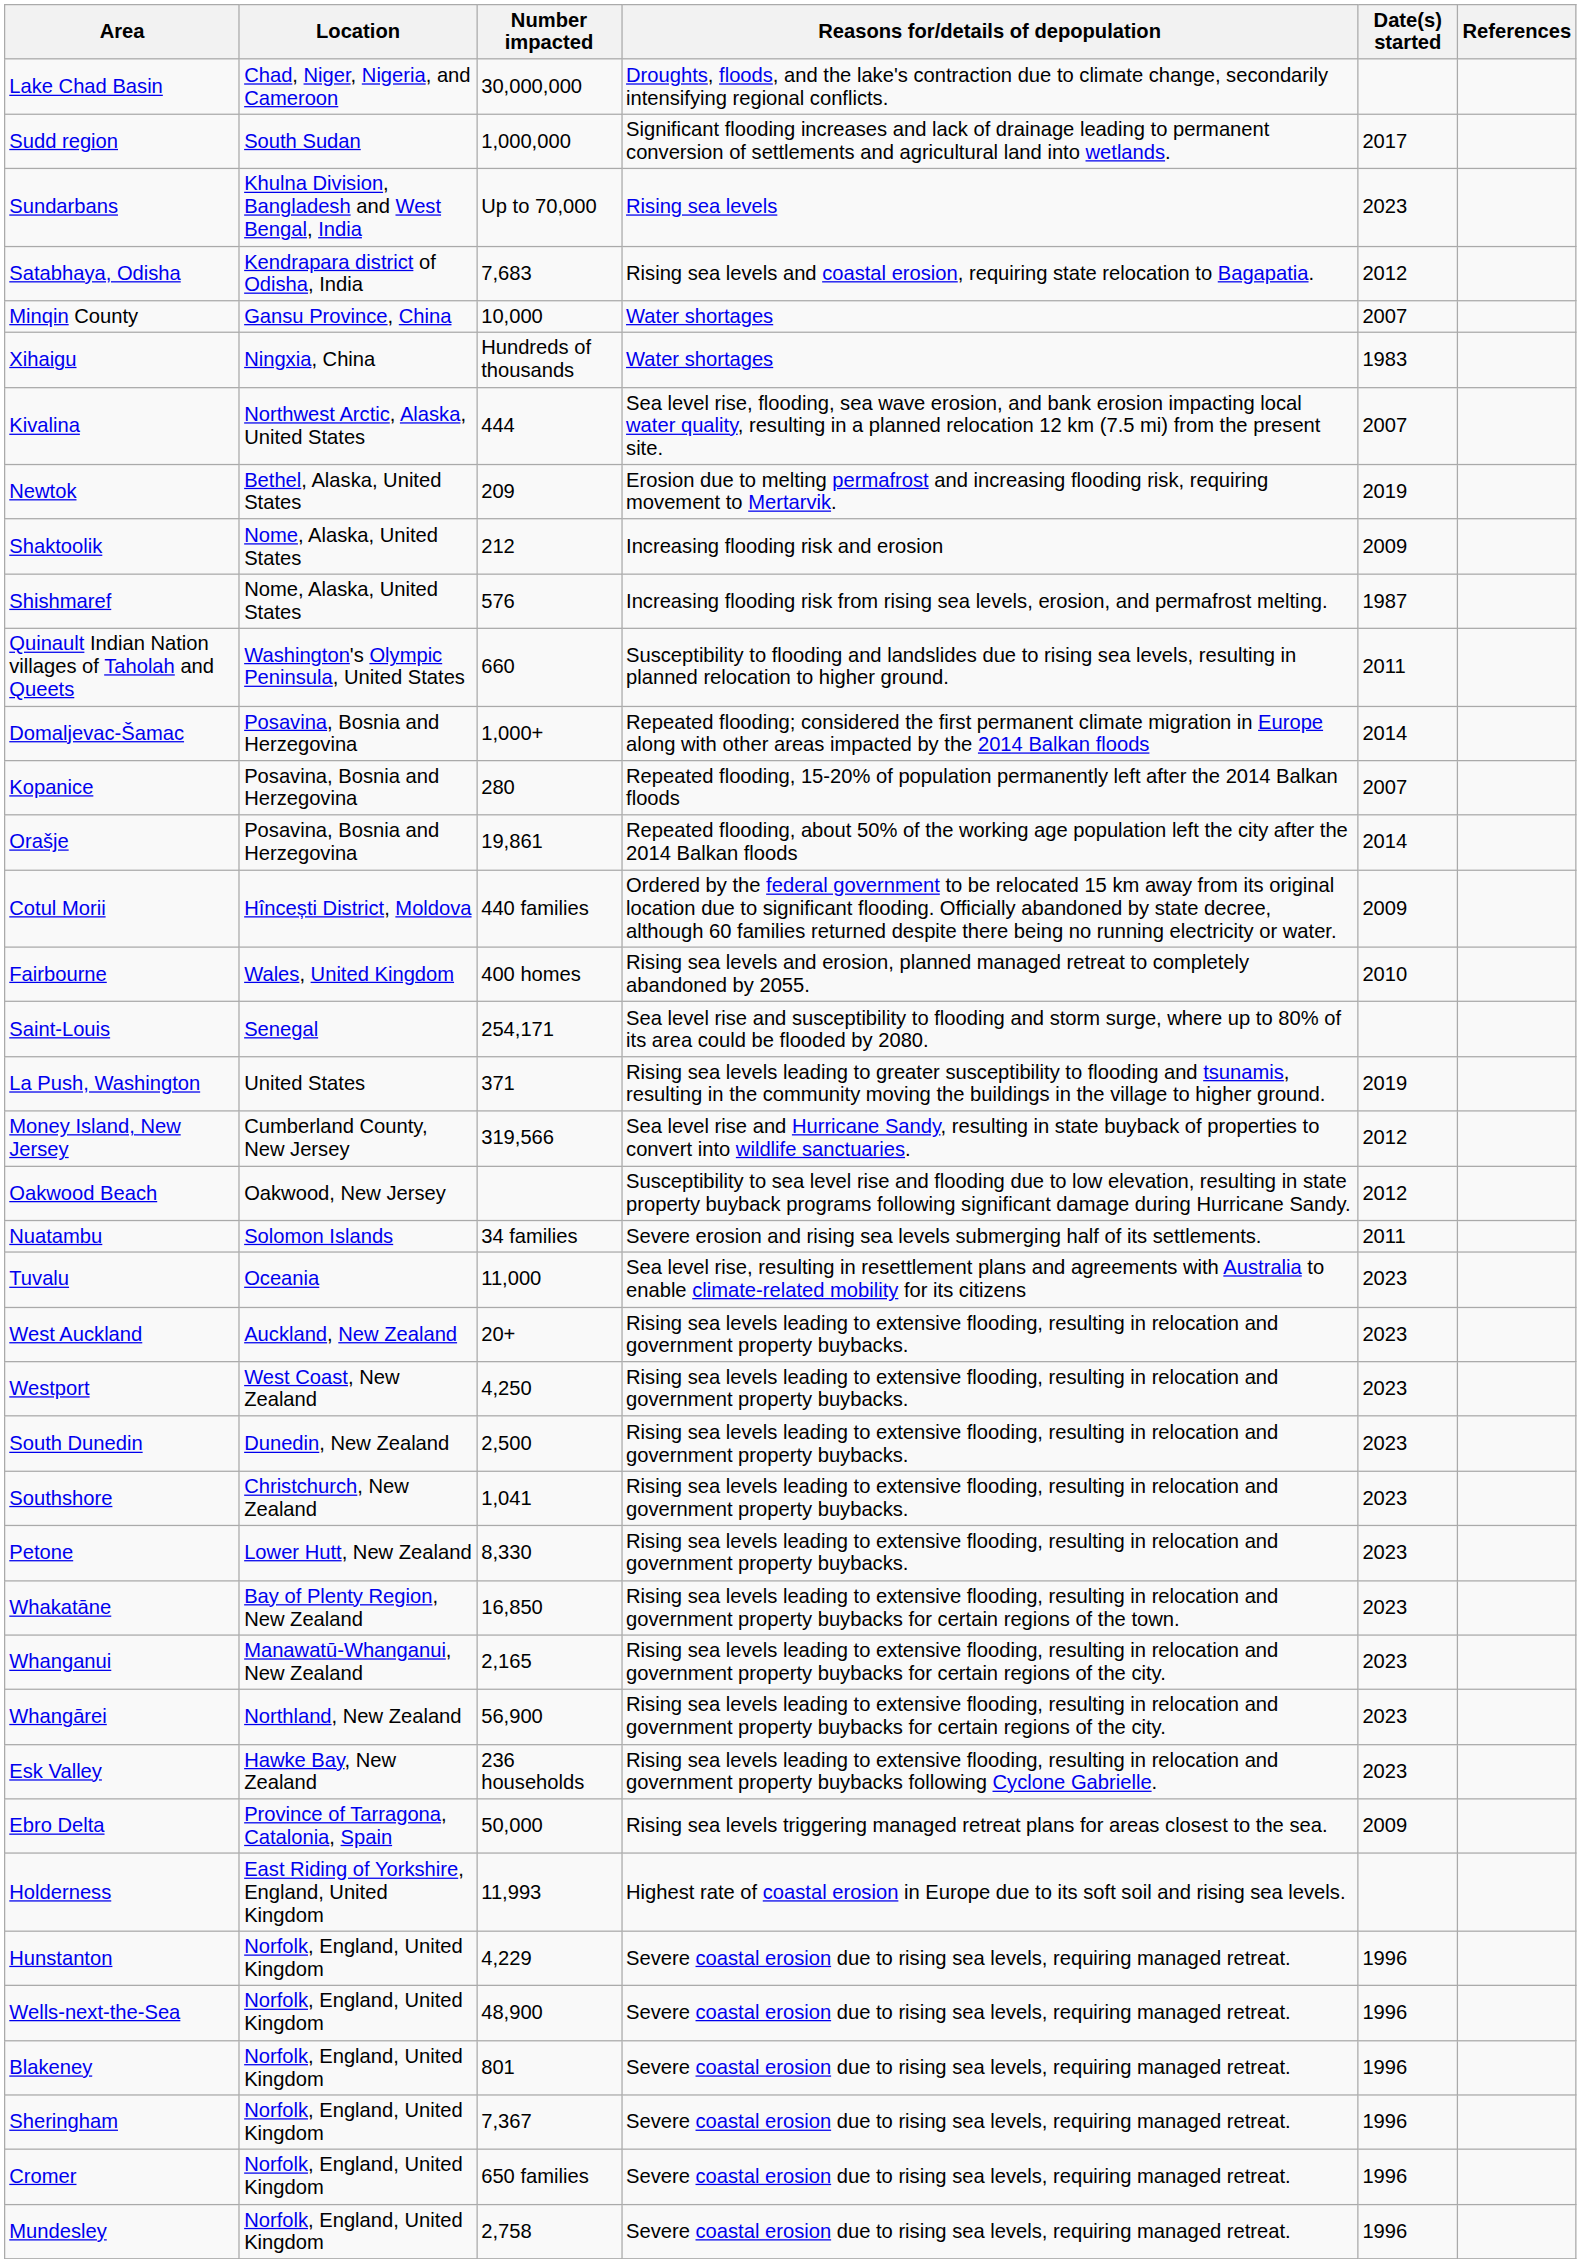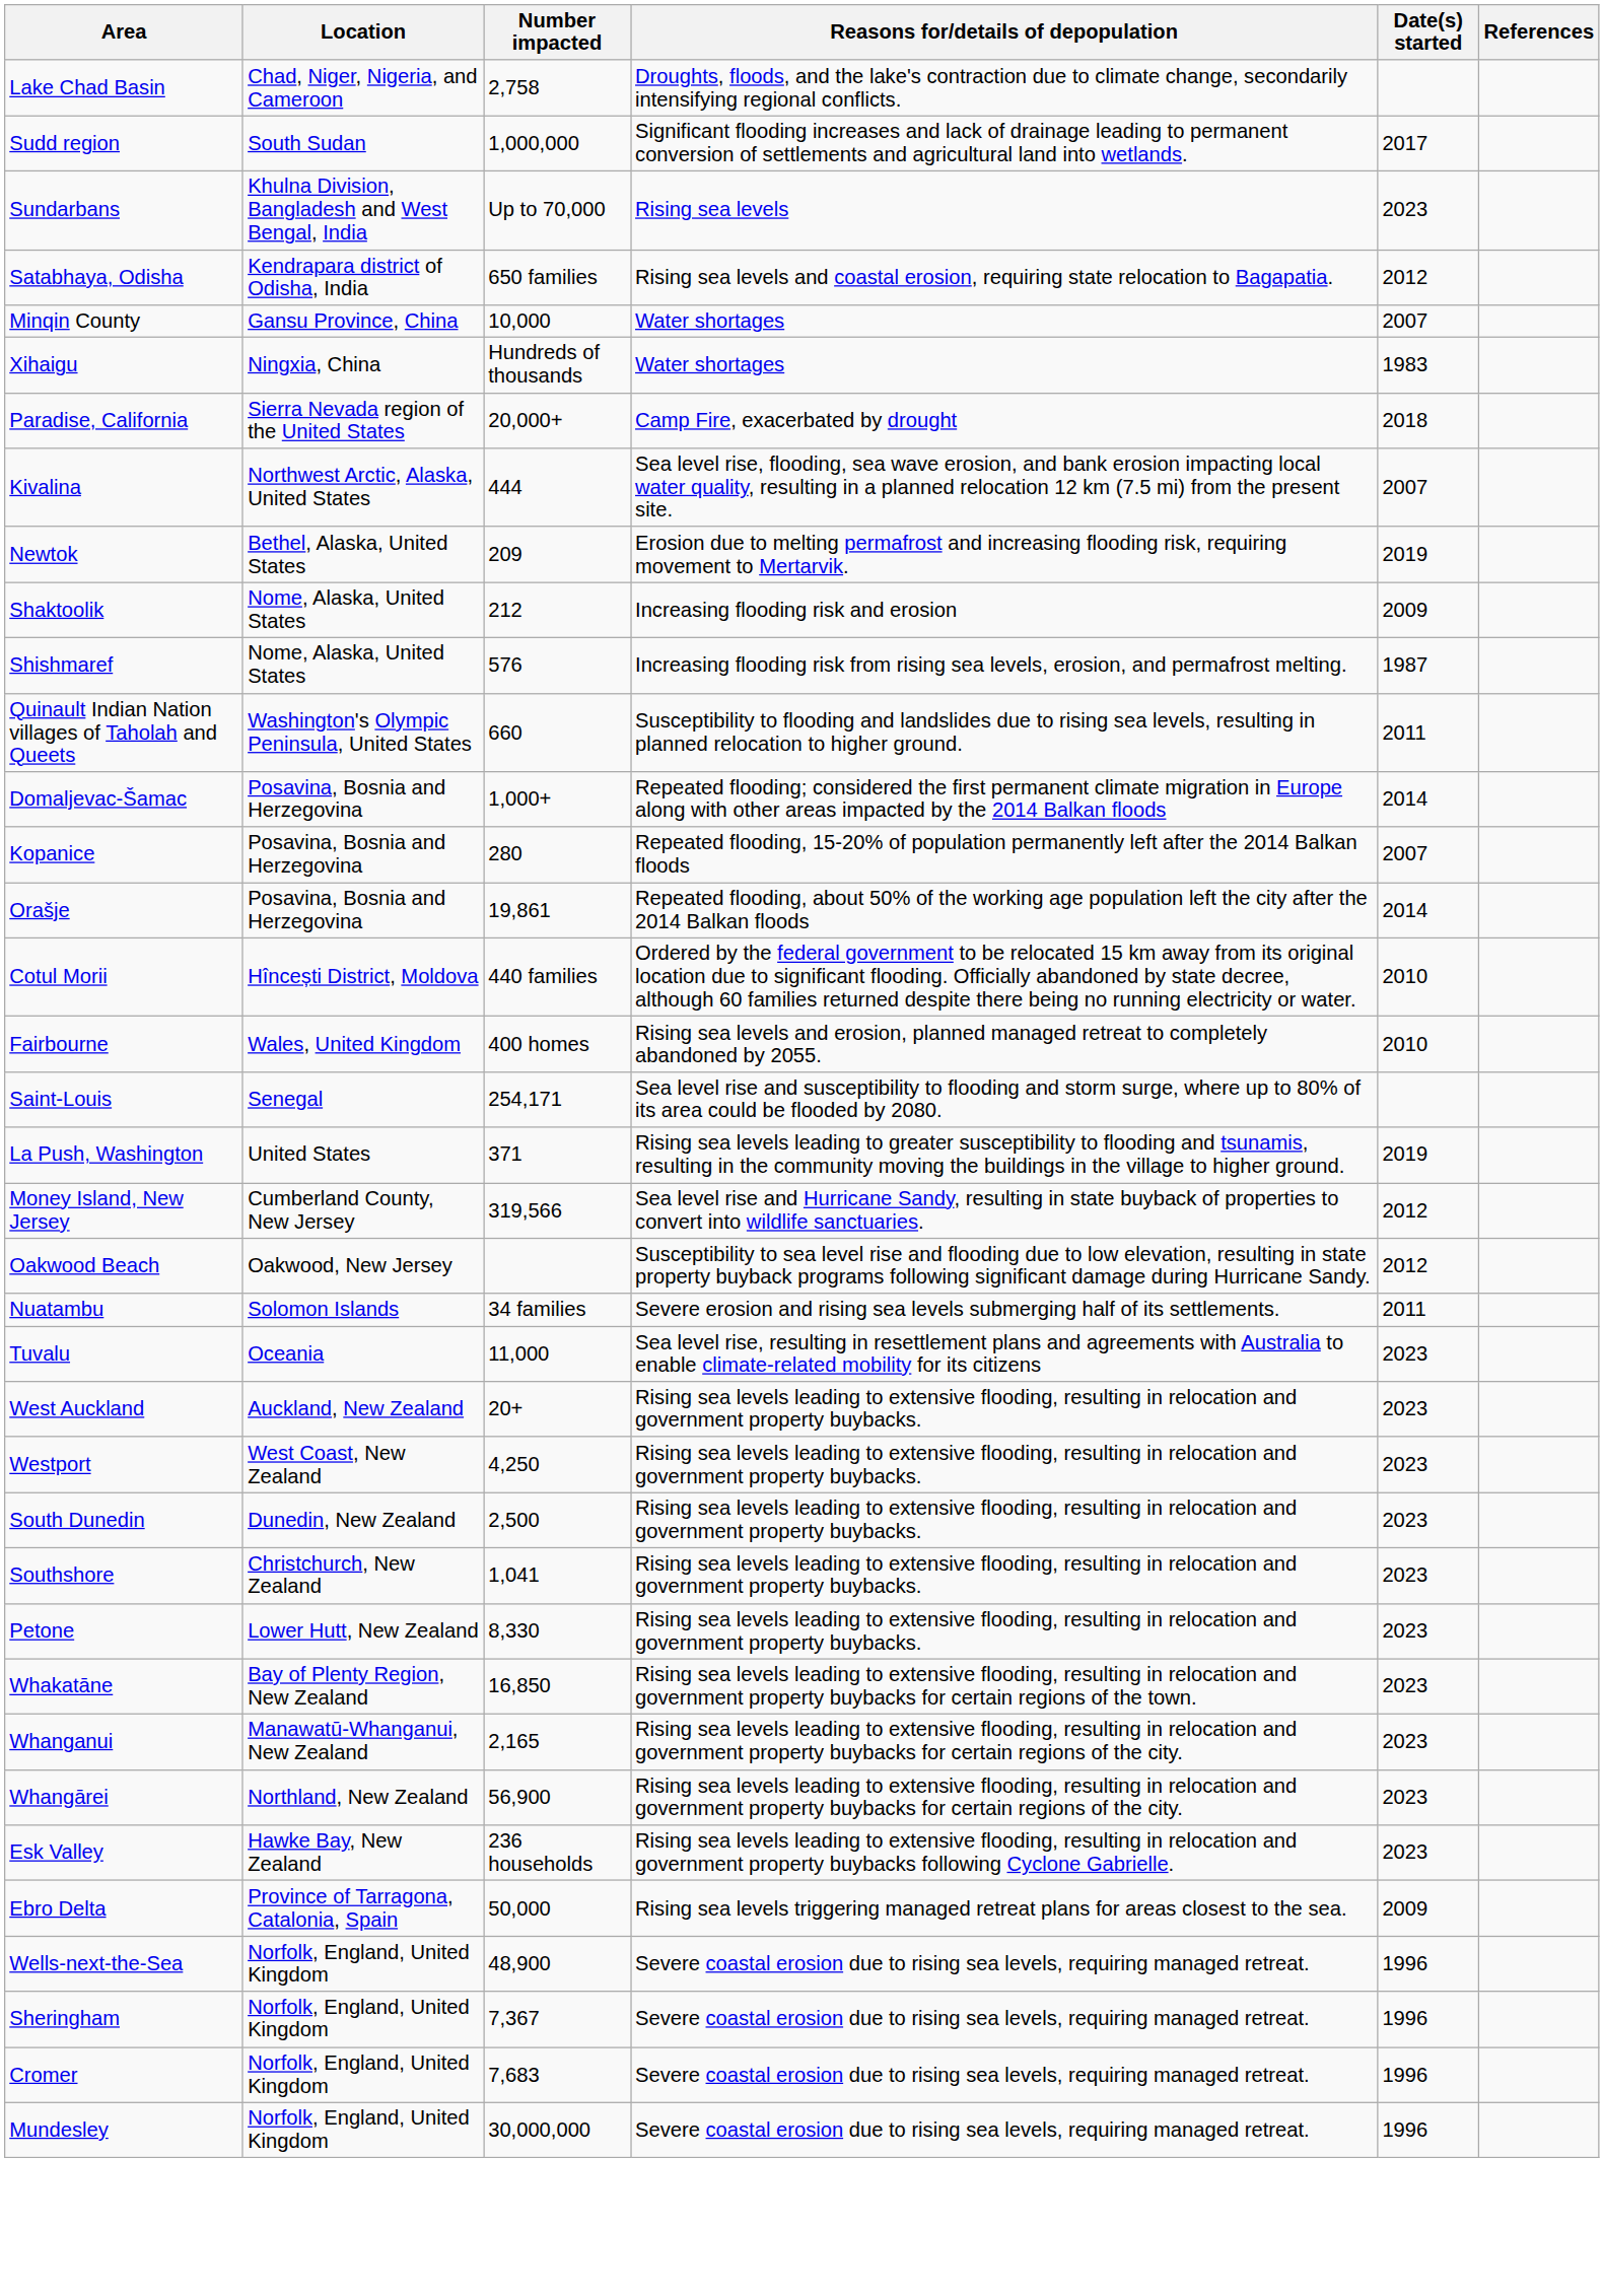 <table class="wikitable sortable">
 <tr>
 <th>Area</th>
 <th>Location</th>
 <th>Number impacted</th>
 <th>Reasons for/details of depopulation</th>
 <th>Date(s) started</th>
 <th>References</th>
 </tr>
 <tr>
 <td><a href='#'>Lake Chad Basin</a></td>
 <td><a href='#'>Chad</a>, <a href='#'>Niger</a>, <a href='#'>Nigeria</a>, and <a href='#'>Cameroon</a></td>
-<td>30,000,000</td>
+<td>2,758</td>
 <td><a href='#'>Droughts</a>, <a href='#'>floods</a>, and the lake's contraction due to climate change, secondarily intensifying regional conflicts.</td>
 <td></td>
 <td></td>
 </tr>
 <tr>
 <td><a href='#'>Sudd region</a></td>
 <td><a href='#'>South Sudan</a></td>
 <td>1,000,000</td>
 <td>Significant flooding increases and lack of drainage leading to permanent conversion of settlements and agricultural land into <a href='#'>wetlands</a>.</td>
 <td>2017</td>
 <td></td>
 </tr>
 <tr>
 <td><a href='#'>Sundarbans</a></td>
 <td><a href='#'>Khulna Division</a>, <a href='#'>Bangladesh</a> and <a href='#'>West Bengal</a>, <a href='#'>India</a></td>
 <td>Up to 70,000</td>
 <td><a href='#'>Rising sea levels</a></td>
 <td>2023</td>
 <td></td>
 </tr>
 <tr>
 <td><a href='#'>Satabhaya, Odisha</a></td>
 <td><a href='#'>Kendrapara district</a> of <a href='#'>Odisha</a>, India</td>
-<td>7,683</td>
+<td>650 families</td>
 <td>Rising sea levels and <a href='#'>coastal erosion</a>, requiring state relocation to <a href='#'>Bagapatia</a>.</td>
 <td>2012</td>
 <td></td>
 </tr>
 <tr>
 <td><a href='#'>Minqin</a> County</td>
 <td><a href='#'>Gansu Province</a>, <a href='#'>China</a></td>
 <td>10,000</td>
 <td><a href='#'>Water shortages</a></td>
 <td>2007</td>
 <td></td>
 </tr>
 <tr>
 <td><a href='#'>Xihaigu</a></td>
 <td><a href='#'>Ningxia</a>, China</td>
 <td>Hundreds of thousands</td>
 <td><a href='#'>Water shortages</a></td>
 <td>1983</td>
+<td></td>
+</tr>
+<tr>
+<td><a href='#'>Paradise, California</a></td>
+<td><a href='#'>Sierra Nevada</a> region of the <a href='#'>United States</a></td>
+<td>20,000+</td>
+<td><a href='#'>Camp Fire</a>, exacerbated by <a href='#'>drought</a></td>
+<td>2018</td>
 <td></td>
 </tr>
 <tr>
 <td><a href='#'>Kivalina</a></td>
 <td><a href='#'>Northwest Arctic</a>, <a href='#'>Alaska</a>, United States</td>
 <td>444</td>
 <td>Sea level rise, flooding, sea wave erosion, and bank erosion impacting local <a href='#'>water quality</a>, resulting in a planned relocation 12 km (7.5 mi) from the present site.</td>
 <td>2007</td>
 <td></td>
 </tr>
 <tr>
 <td><a href='#'>Newtok</a></td>
 <td><a href='#'>Bethel</a>, Alaska, United States</td>
 <td>209</td>
 <td>Erosion due to melting <a href='#'>permafrost</a> and increasing flooding risk, requiring movement to <a href='#'>Mertarvik</a>.</td>
 <td>2019</td>
 <td></td>
 </tr>
 <tr>
 <td><a href='#'>Shaktoolik</a></td>
 <td><a href='#'>Nome</a>, Alaska, United States</td>
 <td>212</td>
 <td>Increasing flooding risk and erosion</td>
 <td>2009</td>
 <td></td>
 </tr>
 <tr>
 <td><a href='#'>Shishmaref</a></td>
 <td>Nome, Alaska, United States</td>
 <td>576</td>
 <td>Increasing flooding risk from rising sea levels, erosion, and permafrost melting.</td>
 <td>1987</td>
 <td></td>
 </tr>
 <tr>
 <td><a href='#'>Quinault</a> Indian Nation villages of <a href='#'>Taholah</a> and <a href='#'>Queets</a></td>
 <td><a href='#'>Washington</a>'s <a href='#'>Olympic Peninsula</a>, United States</td>
 <td>660</td>
 <td>Susceptibility to flooding and landslides due to rising sea levels, resulting in planned relocation to higher ground.</td>
 <td>2011</td>
 <td></td>
 </tr>
 <tr>
 <td><a href='#'>Domaljevac-Šamac</a></td>
 <td><a href='#'>Posavina</a>, Bosnia and Herzegovina</td>
 <td>1,000+</td>
 <td>Repeated flooding; considered the first permanent climate migration in <a href='#'>Europe</a> along with other areas impacted by the <a href='#'>2014 Balkan floods</a></td>
 <td>2014</td>
 <td></td>
 </tr>
 <tr>
 <td><a href='#'>Kopanice</a></td>
 <td>Posavina, Bosnia and Herzegovina</td>
 <td>280</td>
 <td>Repeated flooding, 15-20% of population permanently left after the 2014 Balkan floods</td>
 <td>2007</td>
 <td></td>
 </tr>
 <tr>
 <td><a href='#'>Orašje</a></td>
 <td>Posavina, Bosnia and Herzegovina</td>
 <td>19,861</td>
 <td>Repeated flooding, about 50% of the working age population left the city after the 2014 Balkan floods</td>
 <td>2014</td>
 <td></td>
 </tr>
 <tr>
 <td><a href='#'>Cotul Morii</a></td>
 <td><a href='#'>Hîncești District</a>, <a href='#'>Moldova</a></td>
 <td>440 families</td>
 <td>Ordered by the <a href='#'>federal government</a> to be relocated 15 km away from its original location due to significant flooding. Officially abandoned by state decree, although 60 families returned despite there being no running electricity or water.</td>
-<td>2009</td>
+<td>2010</td>
 <td></td>
 </tr>
 <tr>
 <td><a href='#'>Fairbourne</a></td>
 <td><a href='#'>Wales</a>, <a href='#'>United Kingdom</a></td>
 <td>400 homes</td>
 <td>Rising sea levels and erosion, planned managed retreat to completely abandoned by 2055.</td>
 <td>2010</td>
 <td></td>
 </tr>
 <tr>
 <td><a href='#'>Saint-Louis</a></td>
 <td><a href='#'>Senegal</a></td>
 <td>254,171</td>
 <td>Sea level rise and susceptibility to flooding and storm surge, where up to 80% of its area could be flooded by 2080.</td>
 <td></td>
 <td></td>
 </tr>
 <tr>
 <td><a href='#'>La Push, Washington</a></td>
 <td>United States</td>
 <td>371</td>
 <td>Rising sea levels leading to greater susceptibility to flooding and <a href='#'>tsunamis</a>, resulting in the community moving the buildings in the village to higher ground.</td>
 <td>2019</td>
 <td></td>
 </tr>
 <tr>
 <td><a href='#'>Money Island, New Jersey</a></td>
 <td>Cumberland County, New Jersey</td>
 <td>319,566</td>
 <td>Sea level rise and <a href='#'>Hurricane Sandy</a>, resulting in state buyback of properties to convert into <a href='#'>wildlife sanctuaries</a>.</td>
 <td>2012</td>
 <td></td>
 </tr>
 <tr>
 <td><a href='#'>Oakwood Beach</a></td>
 <td>Oakwood, New Jersey</td>
 <td></td>
 <td>Susceptibility to sea level rise and flooding due to low elevation, resulting in state property buyback programs following significant damage during Hurricane Sandy.</td>
 <td>2012</td>
 <td></td>
 </tr>
 <tr>
 <td><a href='#'>Nuatambu</a></td>
 <td><a href='#'>Solomon Islands</a></td>
 <td>34 families</td>
 <td>Severe erosion and rising sea levels submerging half of its settlements.</td>
 <td>2011</td>
 <td></td>
 </tr>
 <tr>
 <td><a href='#'>Tuvalu</a></td>
 <td><a href='#'>Oceania</a></td>
 <td>11,000</td>
 <td>Sea level rise, resulting in resettlement plans and agreements with <a href='#'>Australia</a> to enable <a href='#'>climate-related mobility</a> for its citizens</td>
 <td>2023</td>
 <td></td>
 </tr>
 <tr>
 <td><a href='#'>West Auckland</a></td>
 <td><a href='#'>Auckland</a>, <a href='#'>New Zealand</a></td>
 <td>20+</td>
 <td>Rising sea levels leading to extensive flooding, resulting in relocation and government property buybacks.</td>
 <td>2023</td>
 <td></td>
 </tr>
 <tr>
 <td><a href='#'>Westport</a></td>
 <td><a href='#'>West Coast</a>, New Zealand</td>
 <td>4,250</td>
 <td>Rising sea levels leading to extensive flooding, resulting in relocation and government property buybacks.</td>
 <td>2023</td>
 <td></td>
 </tr>
 <tr>
 <td><a href='#'>South Dunedin</a></td>
 <td><a href='#'>Dunedin</a>, New Zealand</td>
 <td>2,500</td>
 <td>Rising sea levels leading to extensive flooding, resulting in relocation and government property buybacks.</td>
 <td>2023</td>
 <td></td>
 </tr>
 <tr>
 <td><a href='#'>Southshore</a></td>
 <td><a href='#'>Christchurch</a>, New Zealand</td>
 <td>1,041</td>
 <td>Rising sea levels leading to extensive flooding, resulting in relocation and government property buybacks.</td>
 <td>2023</td>
 <td></td>
 </tr>
 <tr>
 <td><a href='#'>Petone</a></td>
 <td><a href='#'>Lower Hutt</a>, New Zealand</td>
 <td>8,330</td>
 <td>Rising sea levels leading to extensive flooding, resulting in relocation and government property buybacks.</td>
 <td>2023</td>
 <td></td>
 </tr>
 <tr>
 <td><a href='#'>Whakatāne</a></td>
 <td><a href='#'>Bay of Plenty Region</a>, New Zealand</td>
 <td>16,850</td>
 <td>Rising sea levels leading to extensive flooding, resulting in relocation and government property buybacks for certain regions of the town.</td>
 <td>2023</td>
 <td></td>
 </tr>
 <tr>
 <td><a href='#'>Whanganui</a></td>
 <td><a href='#'>Manawatū-Whanganui</a>, New Zealand</td>
 <td>2,165</td>
 <td>Rising sea levels leading to extensive flooding, resulting in relocation and government property buybacks for certain regions of the city.</td>
 <td>2023</td>
 <td></td>
 </tr>
 <tr>
 <td><a href='#'>Whangārei</a></td>
 <td><a href='#'>Northland</a>, New Zealand</td>
 <td>56,900</td>
 <td>Rising sea levels leading to extensive flooding, resulting in relocation and government property buybacks for certain regions of the city.</td>
 <td>2023</td>
 <td></td>
 </tr>
 <tr>
 <td><a href='#'>Esk Valley</a></td>
 <td><a href='#'>Hawke Bay</a>, New Zealand</td>
 <td>236 households</td>
 <td>Rising sea levels leading to extensive flooding, resulting in relocation and government property buybacks following <a href='#'>Cyclone Gabrielle</a>.</td>
 <td>2023</td>
 <td></td>
 </tr>
 <tr>
 <td><a href='#'>Ebro Delta</a></td>
 <td><a href='#'>Province of Tarragona</a>, <a href='#'>Catalonia</a>, <a href='#'>Spain</a></td>
 <td>50,000</td>
 <td>Rising sea levels triggering managed retreat plans for areas closest to the sea.</td>
 <td>2009</td>
 <td></td>
 </tr>
 <tr>
-<td><a href='#'>Holderness</a></td>
-<td><a href='#'>East Riding of Yorkshire</a>, England, United Kingdom</td>
-<td>11,993</td>
-<td>Highest rate of <a href='#'>coastal erosion</a> in Europe due to its soft soil and rising sea levels.</td>
-<td></td>
-<td></td>
-</tr>
-<tr>
-<td><a href='#'>Hunstanton</a></td>
-<td><a href='#'>Norfolk</a>, England, United Kingdom</td>
-<td>4,229</td>
-<td>Severe <a href='#'>coastal erosion</a> due to rising sea levels, requiring managed retreat.</td>
-<td>1996</td>
-<td></td>
-</tr>
-<tr>
 <td><a href='#'>Wells-next-the-Sea</a></td>
 <td><a href='#'>Norfolk</a>, England, United Kingdom</td>
 <td>48,900</td>
-<td>Severe <a href='#'>coastal erosion</a> due to rising sea levels, requiring managed retreat.</td>
-<td>1996</td>
-<td></td>
-</tr>
-<tr>
-<td><a href='#'>Blakeney</a></td>
-<td><a href='#'>Norfolk</a>, England, United Kingdom</td>
-<td>801</td>
 <td>Severe <a href='#'>coastal erosion</a> due to rising sea levels, requiring managed retreat.</td>
 <td>1996</td>
 <td></td>
 </tr>
 <tr>
 <td><a href='#'>Sheringham</a></td>
 <td><a href='#'>Norfolk</a>, England, United Kingdom</td>
 <td>7,367</td>
 <td>Severe <a href='#'>coastal erosion</a> due to rising sea levels, requiring managed retreat.</td>
 <td>1996</td>
 <td></td>
 </tr>
 <tr>
 <td><a href='#'>Cromer</a></td>
 <td><a href='#'>Norfolk</a>, England, United Kingdom</td>
-<td>650 families</td>
+<td>7,683</td>
 <td>Severe <a href='#'>coastal erosion</a> due to rising sea levels, requiring managed retreat.</td>
 <td>1996</td>
 <td></td>
 </tr>
 <tr>
 <td><a href='#'>Mundesley</a></td>
 <td><a href='#'>Norfolk</a>, England, United Kingdom</td>
-<td>2,758</td>
+<td>30,000,000</td>
 <td>Severe <a href='#'>coastal erosion</a> due to rising sea levels, requiring managed retreat.</td>
 <td>1996</td>
 <td></td>
 </tr>
 </table>
